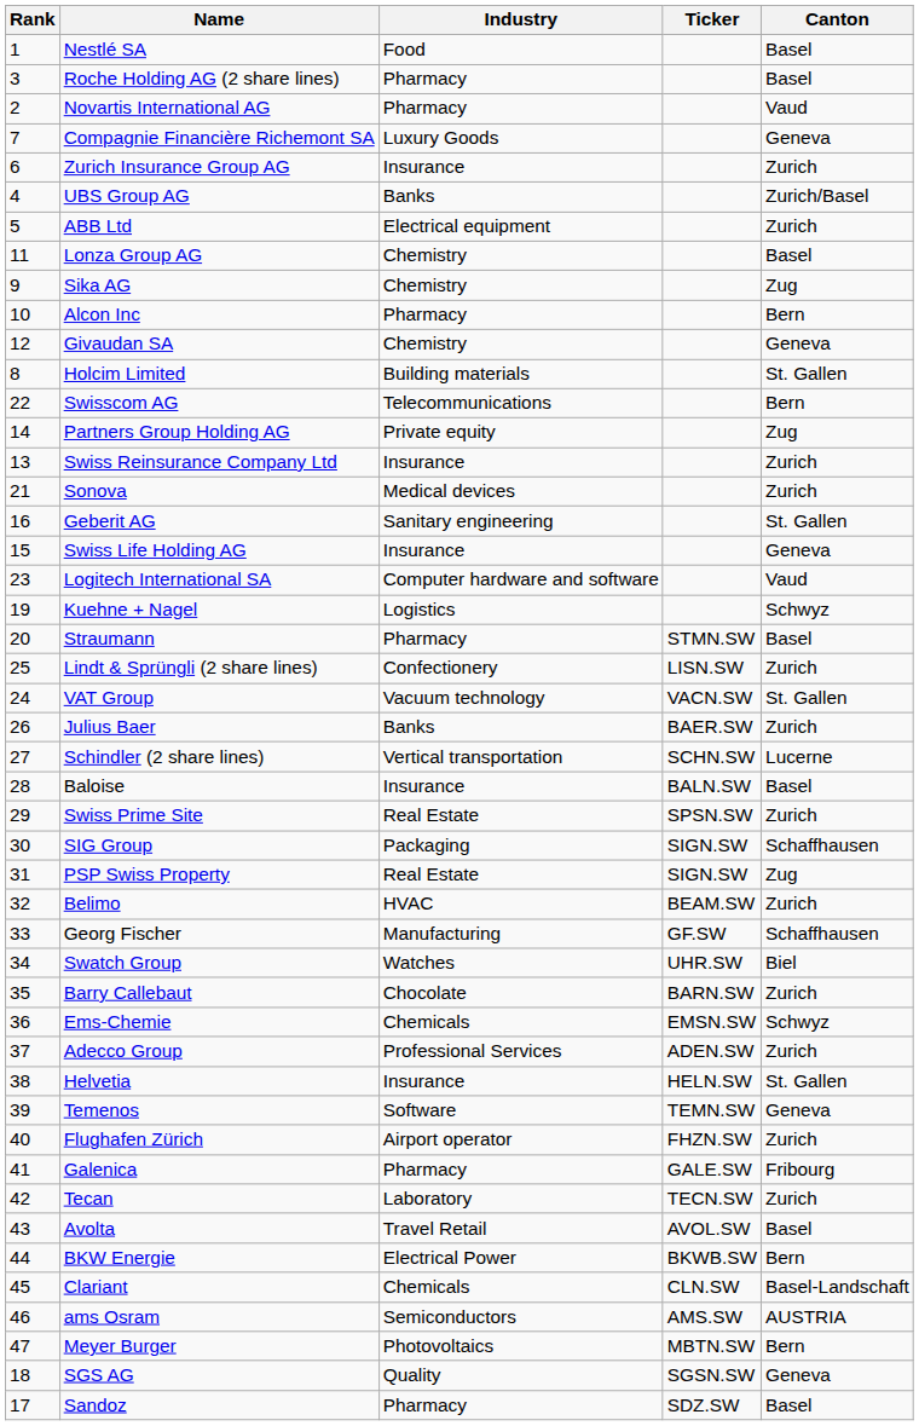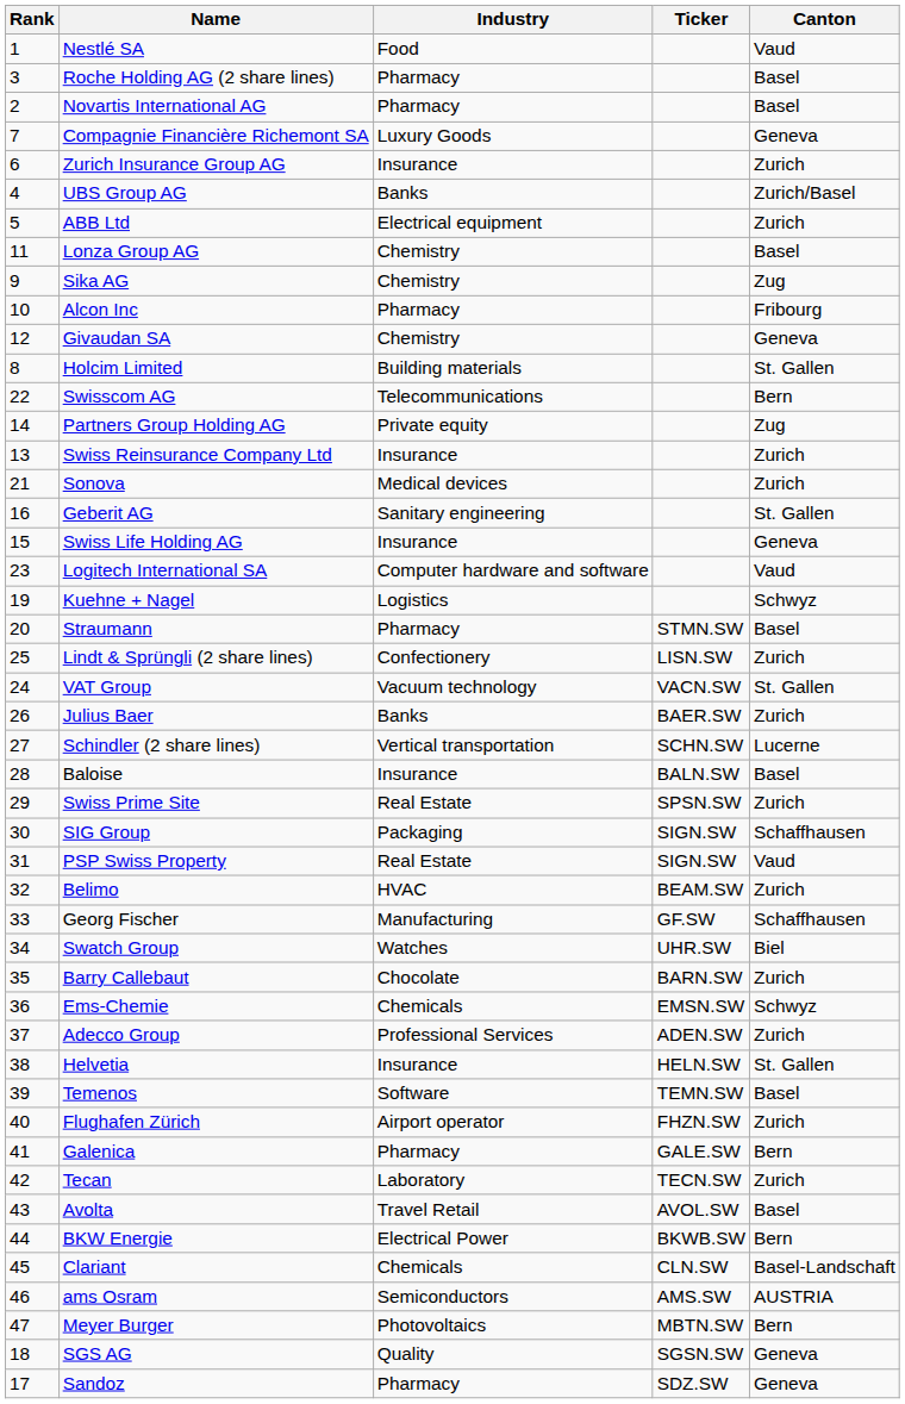 <table class="wikitable sortable">
 <tr>
 <th>Rank</th>
 <th>Name</th>
 <th>Industry</th>
 <th>Ticker</th>
 <th>Canton</th>
 </tr>
 <tr>
 <td>1</td>
 <td><a href='#'>Nestlé SA</a></td>
 <td>Food</td>
 <td></td>
-<td>Basel</td>
+<td>Vaud</td>
 </tr>
 <tr>
 <td>3</td>
 <td><a href='#'>Roche Holding AG</a> (2 share lines)</td>
 <td>Pharmacy</td>
 <td></td>
 <td>Basel</td>
 </tr>
 <tr>
 <td>2</td>
 <td><a href='#'>Novartis International AG</a></td>
 <td>Pharmacy</td>
 <td></td>
-<td>Vaud</td>
+<td>Basel</td>
 </tr>
 <tr>
 <td>7</td>
 <td><a href='#'>Compagnie Financière Richemont SA</a></td>
 <td>Luxury Goods</td>
 <td></td>
 <td>Geneva</td>
 </tr>
 <tr>
 <td>6</td>
 <td><a href='#'>Zurich Insurance Group AG</a></td>
 <td>Insurance</td>
 <td></td>
 <td>Zurich</td>
 </tr>
 <tr>
 <td>4</td>
 <td><a href='#'>UBS Group AG</a></td>
 <td>Banks</td>
 <td></td>
 <td>Zurich/Basel</td>
 </tr>
 <tr>
 <td>5</td>
 <td><a href='#'>ABB Ltd</a></td>
 <td>Electrical equipment</td>
 <td></td>
 <td>Zurich</td>
 </tr>
 <tr>
 <td>11</td>
 <td><a href='#'>Lonza Group AG</a></td>
 <td>Chemistry</td>
 <td></td>
 <td>Basel</td>
 </tr>
 <tr>
 <td>9</td>
 <td><a href='#'>Sika AG</a></td>
 <td>Chemistry</td>
 <td></td>
 <td>Zug</td>
 </tr>
 <tr>
 <td>10</td>
 <td><a href='#'>Alcon Inc</a></td>
 <td>Pharmacy</td>
 <td></td>
-<td>Bern</td>
+<td>Fribourg</td>
 </tr>
 <tr>
 <td>12</td>
 <td><a href='#'>Givaudan SA</a></td>
 <td>Chemistry</td>
 <td></td>
 <td>Geneva</td>
 </tr>
 <tr>
 <td>8</td>
 <td><a href='#'>Holcim Limited</a></td>
 <td>Building materials</td>
 <td></td>
 <td>St. Gallen</td>
 </tr>
 <tr>
 <td>22</td>
 <td><a href='#'>Swisscom AG</a></td>
 <td>Telecommunications</td>
 <td></td>
 <td>Bern</td>
 </tr>
 <tr>
 <td>14</td>
 <td><a href='#'>Partners Group Holding AG</a></td>
 <td>Private equity</td>
 <td></td>
 <td>Zug</td>
 </tr>
 <tr>
 <td>13</td>
 <td><a href='#'>Swiss Reinsurance Company Ltd</a></td>
 <td>Insurance</td>
 <td></td>
 <td>Zurich</td>
 </tr>
 <tr>
 <td>21</td>
 <td><a href='#'>Sonova</a></td>
 <td>Medical devices</td>
 <td></td>
 <td>Zurich</td>
 </tr>
 <tr>
 <td>16</td>
 <td><a href='#'>Geberit AG</a></td>
 <td>Sanitary engineering</td>
 <td></td>
 <td>St. Gallen</td>
 </tr>
 <tr>
 <td>15</td>
 <td><a href='#'>Swiss Life Holding AG</a></td>
 <td>Insurance</td>
 <td></td>
 <td>Geneva</td>
 </tr>
 <tr>
 <td>23</td>
 <td><a href='#'>Logitech International SA</a></td>
 <td>Computer hardware and software</td>
 <td></td>
 <td>Vaud</td>
 </tr>
 <tr>
 <td>19</td>
 <td><a href='#'>Kuehne + Nagel</a></td>
 <td>Logistics</td>
 <td></td>
 <td>Schwyz</td>
 </tr>
 <tr>
 <td>20</td>
 <td><a href='#'>Straumann</a></td>
 <td>Pharmacy</td>
 <td>STMN.SW</td>
 <td>Basel</td>
 </tr>
 <tr>
 <td>25</td>
 <td><a href='#'>Lindt & Sprüngli</a> (2 share lines)</td>
 <td>Confectionery</td>
 <td>LISN.SW</td>
 <td>Zurich</td>
 </tr>
 <tr>
 <td>24</td>
 <td><a href='#'>VAT Group</a></td>
 <td>Vacuum technology</td>
 <td>VACN.SW</td>
 <td>St. Gallen</td>
 </tr>
 <tr>
 <td>26</td>
 <td><a href='#'>Julius Baer</a></td>
 <td>Banks</td>
 <td>BAER.SW</td>
 <td>Zurich</td>
 </tr>
 <tr>
 <td>27</td>
 <td><a href='#'>Schindler</a> (2 share lines)</td>
 <td>Vertical transportation</td>
 <td>SCHN.SW</td>
 <td>Lucerne</td>
 </tr>
 <tr>
 <td>28</td>
 <td>Baloise</td>
 <td>Insurance</td>
 <td>BALN.SW</td>
 <td>Basel</td>
 </tr>
 <tr>
 <td>29</td>
 <td><a href='#'>Swiss Prime Site</a></td>
 <td>Real Estate</td>
 <td>SPSN.SW</td>
 <td>Zurich</td>
 </tr>
 <tr>
 <td>30</td>
 <td><a href='#'>SIG Group</a></td>
 <td>Packaging</td>
 <td>SIGN.SW</td>
 <td>Schaffhausen</td>
 </tr>
 <tr>
 <td>31</td>
 <td><a href='#'>PSP Swiss Property</a></td>
 <td>Real Estate</td>
 <td>SIGN.SW</td>
-<td>Zug</td>
+<td>Vaud</td>
 </tr>
 <tr>
 <td>32</td>
 <td><a href='#'>Belimo</a></td>
 <td>HVAC</td>
 <td>BEAM.SW</td>
 <td>Zurich</td>
 </tr>
 <tr>
 <td>33</td>
 <td>Georg Fischer</td>
 <td>Manufacturing</td>
 <td>GF.SW</td>
 <td>Schaffhausen</td>
 </tr>
 <tr>
 <td>34</td>
 <td><a href='#'>Swatch Group</a></td>
 <td>Watches</td>
 <td>UHR.SW</td>
 <td>Biel</td>
 </tr>
 <tr>
 <td>35</td>
 <td><a href='#'>Barry Callebaut</a></td>
 <td>Chocolate</td>
 <td>BARN.SW</td>
 <td>Zurich</td>
 </tr>
 <tr>
 <td>36</td>
 <td><a href='#'>Ems-Chemie</a></td>
 <td>Chemicals</td>
 <td>EMSN.SW</td>
 <td>Schwyz</td>
 </tr>
 <tr>
 <td>37</td>
 <td><a href='#'>Adecco Group</a></td>
 <td>Professional Services</td>
 <td>ADEN.SW</td>
 <td>Zurich</td>
 </tr>
 <tr>
 <td>38</td>
 <td><a href='#'>Helvetia</a></td>
 <td>Insurance</td>
 <td>HELN.SW</td>
 <td>St. Gallen</td>
 </tr>
 <tr>
 <td>39</td>
 <td><a href='#'>Temenos</a></td>
 <td>Software</td>
 <td>TEMN.SW</td>
-<td>Geneva</td>
+<td>Basel</td>
 </tr>
 <tr>
 <td>40</td>
 <td><a href='#'>Flughafen Zürich</a></td>
 <td>Airport operator</td>
 <td>FHZN.SW</td>
 <td>Zurich</td>
 </tr>
 <tr>
 <td>41</td>
 <td><a href='#'>Galenica</a></td>
 <td>Pharmacy</td>
 <td>GALE.SW</td>
-<td>Fribourg</td>
+<td>Bern</td>
 </tr>
 <tr>
 <td>42</td>
 <td><a href='#'>Tecan</a></td>
 <td>Laboratory</td>
 <td>TECN.SW</td>
 <td>Zurich</td>
 </tr>
 <tr>
 <td>43</td>
 <td><a href='#'>Avolta</a></td>
 <td>Travel Retail</td>
 <td>AVOL.SW</td>
 <td>Basel</td>
 </tr>
 <tr>
 <td>44</td>
 <td><a href='#'>BKW Energie</a></td>
 <td>Electrical Power</td>
 <td>BKWB.SW</td>
 <td>Bern</td>
 </tr>
 <tr>
 <td>45</td>
 <td><a href='#'>Clariant</a></td>
 <td>Chemicals</td>
 <td>CLN.SW</td>
 <td>Basel-Landschaft</td>
 </tr>
 <tr>
 <td>46</td>
 <td><a href='#'>ams Osram</a></td>
 <td>Semiconductors</td>
 <td>AMS.SW</td>
 <td>AUSTRIA</td>
 </tr>
 <tr>
 <td>47</td>
 <td><a href='#'>Meyer Burger</a></td>
 <td>Photovoltaics</td>
 <td>MBTN.SW</td>
 <td>Bern</td>
 </tr>
 <tr>
 <td>18</td>
 <td><a href='#'>SGS AG</a></td>
 <td>Quality</td>
 <td>SGSN.SW</td>
 <td>Geneva</td>
 </tr>
 <tr>
 <td>17</td>
 <td><a href='#'>Sandoz</a></td>
 <td>Pharmacy</td>
 <td>SDZ.SW</td>
-<td>Basel</td>
+<td>Geneva</td>
 </tr>
 </table>
